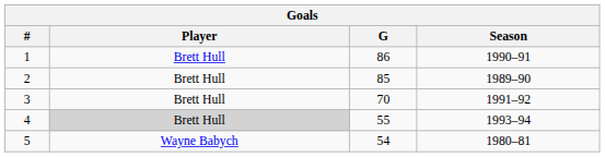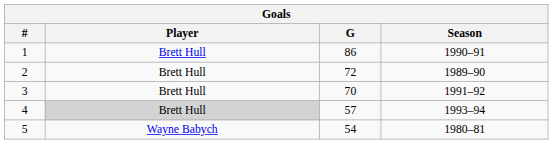 <table class="wikitable" style="text-align: center; font-size: 95%" width="80%">
 <tr>
 <th colspan="4">Goals</th>
 </tr>
 <tr>
 <th>#</th>
 <th>Player</th>
 <th>G</th>
 <th>Season</th>
 </tr>
 <tr>
 <td>1</td>
 <td><a href='#'>Brett Hull</a></td>
 <td>86</td>
 <td>1990–91</td>
 </tr>
 <tr>
 <td>2</td>
 <td>Brett Hull</td>
-<td>85</td>
+<td>72</td>
 <td>1989–90</td>
 </tr>
 <tr>
 <td>3</td>
 <td>Brett Hull</td>
 <td>70</td>
 <td>1991–92</td>
 </tr>
 <tr>
 <td>4</td>
 <td style="background: lightgrey;">Brett Hull</td>
-<td>55</td>
+<td>57</td>
 <td>1993–94</td>
 </tr>
 <tr>
 <td>5</td>
 <td><a href='#'>Wayne Babych</a></td>
 <td>54</td>
 <td>1980–81</td>
 </tr>
 </table>
